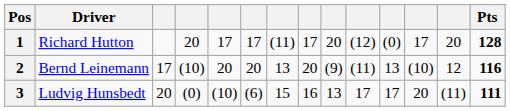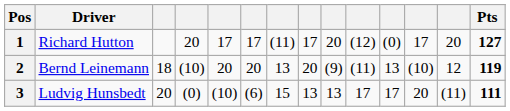 <table class="wikitable" style="font-size: 85%; text-align: center;">
 <tr valign="top">
 <th valign="middle">Pos</th>
 <th valign="middle">Driver</th>
 <th></th>
 <th></th>
 <th></th>
 <th></th>
 <th></th>
 <th></th>
 <th></th>
 <th></th>
 <th></th>
 <th></th>
 <th></th>
 <th valign="middle"> Pts </th>
 </tr>
 <tr>
 <th>1</th>
 <td align="left"> <a href='#'>Richard Hutton</a></td>
 <td></td>
 <td>20</td>
 <td>17</td>
 <td>17</td>
 <td>(11)</td>
 <td>17</td>
 <td>20</td>
 <td>(12)</td>
 <td>(0)</td>
 <td>17</td>
 <td>20</td>
-<td align="right"><strong>128</strong></td>
+<td align="right"><strong>127</strong></td>
 </tr>
 <tr>
 <th>2</th>
 <td align="left"> <a href='#'>Bernd Leinemann</a></td>
-<td>17</td>
+<td>18</td>
 <td>(10)</td>
 <td>20</td>
 <td>20</td>
 <td>13</td>
 <td>20</td>
 <td>(9)</td>
 <td>(11)</td>
 <td>13</td>
 <td>(10)</td>
 <td>12</td>
-<td align="right"><strong>116</strong></td>
+<td align="right"><strong>119</strong></td>
 </tr>
 <tr>
 <th>3</th>
 <td align="left"> <a href='#'>Ludvig Hunsbedt</a></td>
 <td>20</td>
 <td>(0)</td>
 <td>(10)</td>
 <td>(6)</td>
 <td>15</td>
-<td>16</td>
+<td>13</td>
 <td>13</td>
 <td>17</td>
 <td>17</td>
 <td>20</td>
 <td>(11)</td>
 <td align="right"><strong>111</strong></td>
 </tr>
 </table>
